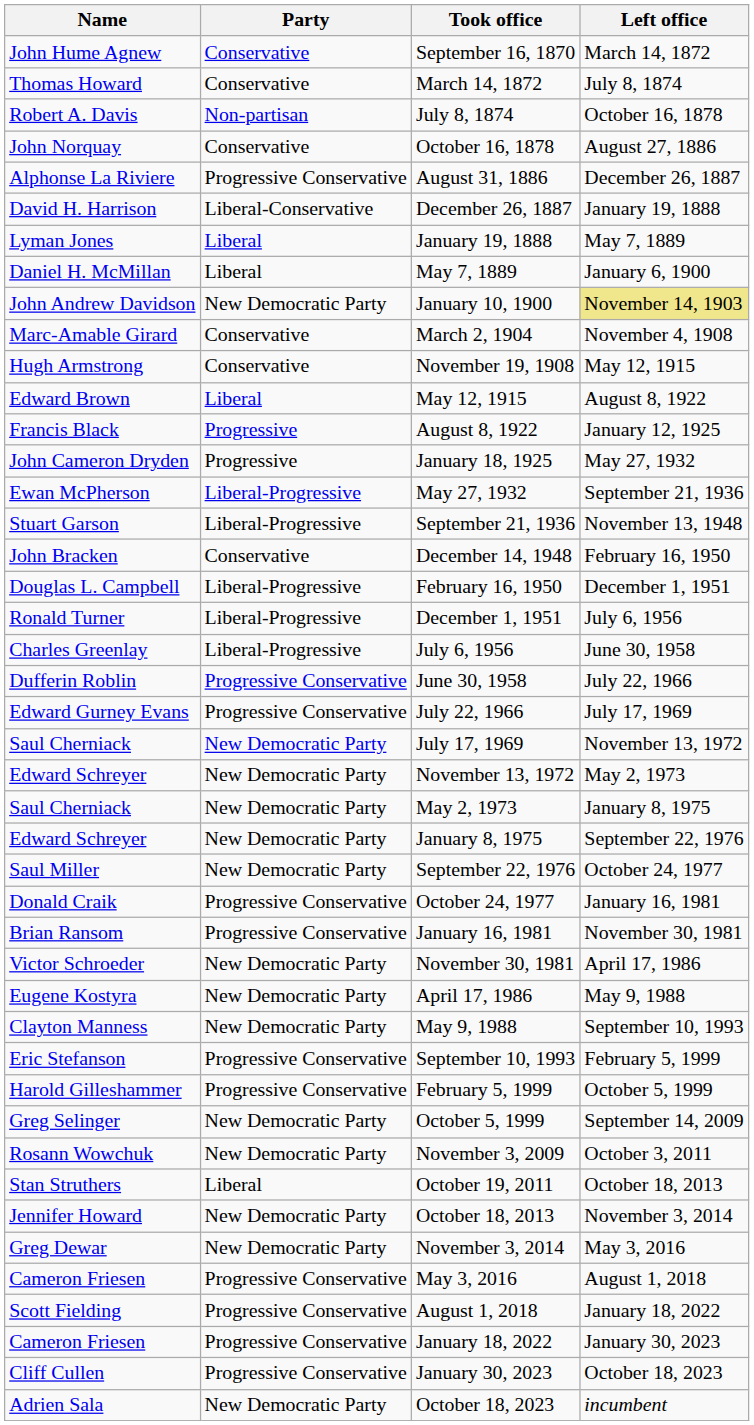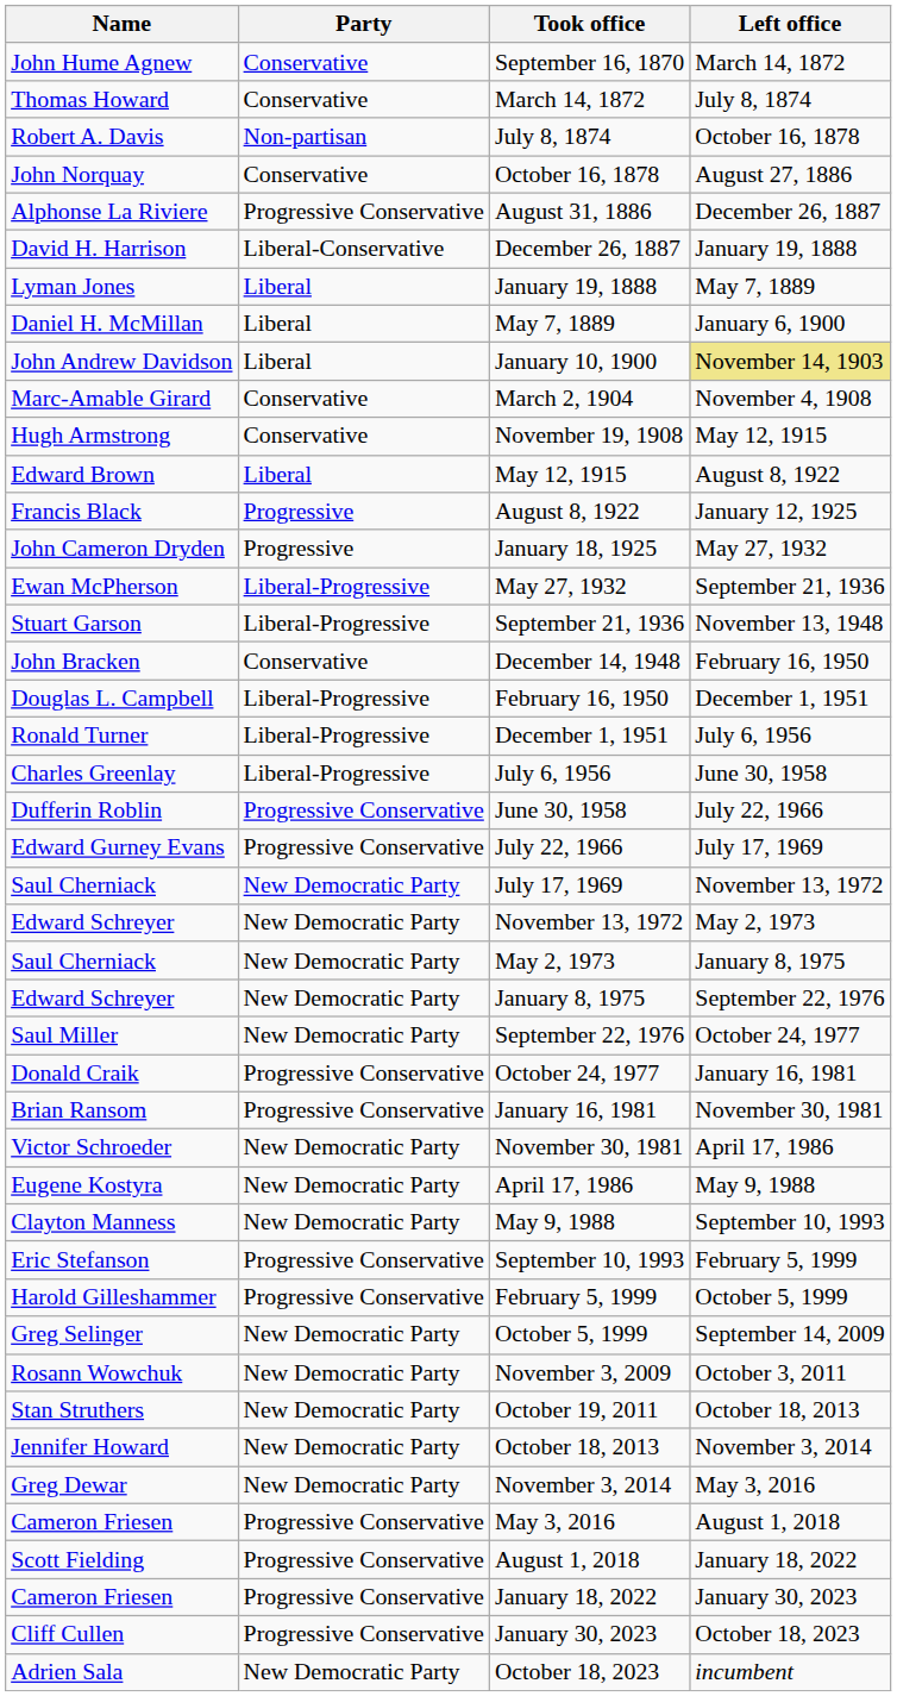 <table class="wikitable">
 <tr>
 <th><strong>Name</strong></th>
 <th><strong>Party</strong></th>
 <th><strong>Took office</strong></th>
 <th><strong>Left office</strong></th>
 </tr>
 <tr>
 <td><a href='#'>John Hume Agnew</a></td>
 <td><a href='#'>Conservative</a></td>
 <td>September 16, 1870</td>
 <td>March 14, 1872</td>
 </tr>
 <tr>
 <td><a href='#'>Thomas Howard</a></td>
 <td>Conservative</td>
 <td>March 14, 1872</td>
 <td>July 8, 1874</td>
 </tr>
 <tr>
 <td><a href='#'>Robert A. Davis</a></td>
 <td><a href='#'>Non-partisan</a></td>
 <td>July 8, 1874</td>
 <td>October 16, 1878</td>
 </tr>
 <tr>
 <td><a href='#'>John Norquay</a></td>
 <td>Conservative</td>
 <td>October 16, 1878</td>
 <td>August 27, 1886</td>
 </tr>
 <tr>
 <td><a href='#'>Alphonse La Riviere</a></td>
 <td>Progressive Conservative</td>
 <td>August 31, 1886</td>
 <td>December 26, 1887</td>
 </tr>
 <tr>
 <td><a href='#'>David H. Harrison</a></td>
 <td>Liberal-Conservative</td>
 <td>December 26, 1887</td>
 <td>January 19, 1888</td>
 </tr>
 <tr>
 <td><a href='#'>Lyman Jones</a></td>
 <td><a href='#'>Liberal</a></td>
 <td>January 19, 1888</td>
 <td>May 7, 1889</td>
 </tr>
 <tr>
 <td><a href='#'>Daniel H. McMillan</a></td>
 <td>Liberal</td>
 <td>May 7, 1889</td>
 <td>January 6, 1900</td>
 </tr>
 <tr>
 <td><a href='#'>John Andrew Davidson</a></td>
-<td>New Democratic Party</td>
+<td>Liberal</td>
 <td>January 10, 1900</td>
 <td style="background: khaki;">November 14, 1903</td>
 </tr>
 <tr>
 <td><a href='#'>Marc-Amable Girard</a></td>
 <td>Conservative</td>
 <td>March 2, 1904</td>
 <td>November 4, 1908</td>
 </tr>
 <tr>
 <td><a href='#'>Hugh Armstrong</a></td>
 <td>Conservative</td>
 <td>November 19, 1908</td>
 <td>May 12, 1915</td>
 </tr>
 <tr>
 <td><a href='#'>Edward Brown</a></td>
 <td><a href='#'>Liberal</a></td>
 <td>May 12, 1915</td>
 <td>August 8, 1922</td>
 </tr>
 <tr>
 <td><a href='#'>Francis Black</a></td>
 <td><a href='#'>Progressive</a></td>
 <td>August 8, 1922</td>
 <td>January 12, 1925</td>
 </tr>
 <tr>
 <td><a href='#'>John Cameron Dryden</a></td>
 <td>Progressive</td>
 <td>January 18, 1925</td>
 <td>May 27, 1932</td>
 </tr>
 <tr>
 <td><a href='#'>Ewan McPherson</a></td>
 <td><a href='#'>Liberal-Progressive</a></td>
 <td>May 27, 1932</td>
 <td>September 21, 1936</td>
 </tr>
 <tr>
 <td><a href='#'>Stuart Garson</a></td>
 <td>Liberal-Progressive</td>
 <td>September 21, 1936</td>
 <td>November 13, 1948</td>
 </tr>
 <tr>
 <td><a href='#'>John Bracken</a></td>
 <td>Conservative</td>
 <td>December 14, 1948</td>
 <td>February 16, 1950</td>
 </tr>
 <tr>
 <td><a href='#'>Douglas L. Campbell</a></td>
 <td>Liberal-Progressive</td>
 <td>February 16, 1950</td>
 <td>December 1, 1951</td>
 </tr>
 <tr>
 <td><a href='#'>Ronald Turner</a></td>
 <td>Liberal-Progressive</td>
 <td>December 1, 1951</td>
 <td>July 6, 1956</td>
 </tr>
 <tr>
 <td><a href='#'>Charles Greenlay</a></td>
 <td>Liberal-Progressive</td>
 <td>July 6, 1956</td>
 <td>June 30, 1958</td>
 </tr>
 <tr>
 <td><a href='#'>Dufferin Roblin</a></td>
 <td><a href='#'>Progressive Conservative</a></td>
 <td>June 30, 1958</td>
 <td>July 22, 1966</td>
 </tr>
 <tr>
 <td><a href='#'>Edward Gurney Evans</a></td>
 <td>Progressive Conservative</td>
 <td>July 22, 1966</td>
 <td>July 17, 1969</td>
 </tr>
 <tr>
 <td><a href='#'>Saul Cherniack</a></td>
 <td><a href='#'>New Democratic Party</a></td>
 <td>July 17, 1969</td>
 <td>November 13, 1972</td>
 </tr>
 <tr>
 <td><a href='#'>Edward Schreyer</a></td>
 <td>New Democratic Party</td>
 <td>November 13, 1972</td>
 <td>May 2, 1973</td>
 </tr>
 <tr>
 <td><a href='#'>Saul Cherniack</a></td>
 <td>New Democratic Party</td>
 <td>May 2, 1973</td>
 <td>January 8, 1975</td>
 </tr>
 <tr>
 <td><a href='#'>Edward Schreyer</a></td>
 <td>New Democratic Party</td>
 <td>January 8, 1975</td>
 <td>September 22, 1976</td>
 </tr>
 <tr>
 <td><a href='#'>Saul Miller</a></td>
 <td>New Democratic Party</td>
 <td>September 22, 1976</td>
 <td>October 24, 1977</td>
 </tr>
 <tr>
 <td><a href='#'>Donald Craik</a></td>
 <td>Progressive Conservative</td>
 <td>October 24, 1977</td>
 <td>January 16, 1981</td>
 </tr>
 <tr>
 <td><a href='#'>Brian Ransom</a></td>
 <td>Progressive Conservative</td>
 <td>January 16, 1981</td>
 <td>November 30, 1981</td>
 </tr>
 <tr>
 <td><a href='#'>Victor Schroeder</a></td>
 <td>New Democratic Party</td>
 <td>November 30, 1981</td>
 <td>April 17, 1986</td>
 </tr>
 <tr>
 <td><a href='#'>Eugene Kostyra</a></td>
 <td>New Democratic Party</td>
 <td>April 17, 1986</td>
 <td>May 9, 1988</td>
 </tr>
 <tr>
 <td><a href='#'>Clayton Manness</a></td>
 <td>New Democratic Party</td>
 <td>May 9, 1988</td>
 <td>September 10, 1993</td>
 </tr>
 <tr>
 <td><a href='#'>Eric Stefanson</a></td>
 <td>Progressive Conservative</td>
 <td>September 10, 1993</td>
 <td>February 5, 1999</td>
 </tr>
 <tr>
 <td><a href='#'>Harold Gilleshammer</a></td>
 <td>Progressive Conservative</td>
 <td>February 5, 1999</td>
 <td>October 5, 1999</td>
 </tr>
 <tr>
 <td><a href='#'>Greg Selinger</a></td>
 <td>New Democratic Party</td>
 <td>October 5, 1999</td>
 <td>September 14, 2009</td>
 </tr>
 <tr>
 <td><a href='#'>Rosann Wowchuk</a></td>
 <td>New Democratic Party</td>
 <td>November 3, 2009</td>
 <td>October 3, 2011</td>
 </tr>
 <tr>
 <td><a href='#'>Stan Struthers</a></td>
-<td>Liberal</td>
+<td>New Democratic Party</td>
 <td>October 19, 2011</td>
 <td>October 18, 2013</td>
 </tr>
 <tr>
 <td><a href='#'>Jennifer Howard</a></td>
 <td>New Democratic Party</td>
 <td>October 18, 2013</td>
 <td>November 3, 2014</td>
 </tr>
 <tr>
 <td><a href='#'>Greg Dewar</a></td>
 <td>New Democratic Party</td>
 <td>November 3, 2014</td>
 <td>May 3, 2016</td>
 </tr>
 <tr>
 <td><a href='#'>Cameron Friesen</a></td>
 <td>Progressive Conservative</td>
 <td>May 3, 2016</td>
 <td>August 1, 2018</td>
 </tr>
 <tr>
 <td><a href='#'>Scott Fielding</a></td>
 <td>Progressive Conservative</td>
 <td>August 1, 2018</td>
 <td>January 18, 2022</td>
 </tr>
 <tr>
 <td><a href='#'>Cameron Friesen</a></td>
 <td>Progressive Conservative</td>
 <td>January 18, 2022</td>
 <td>January 30, 2023</td>
 </tr>
 <tr>
 <td><a href='#'>Cliff Cullen</a></td>
 <td>Progressive Conservative</td>
 <td>January 30, 2023</td>
 <td>October 18, 2023</td>
 </tr>
 <tr>
 <td><a href='#'>Adrien Sala</a></td>
 <td>New Democratic Party</td>
 <td>October 18, 2023</td>
 <td><em>incumbent</em></td>
 </tr>
 </table>
